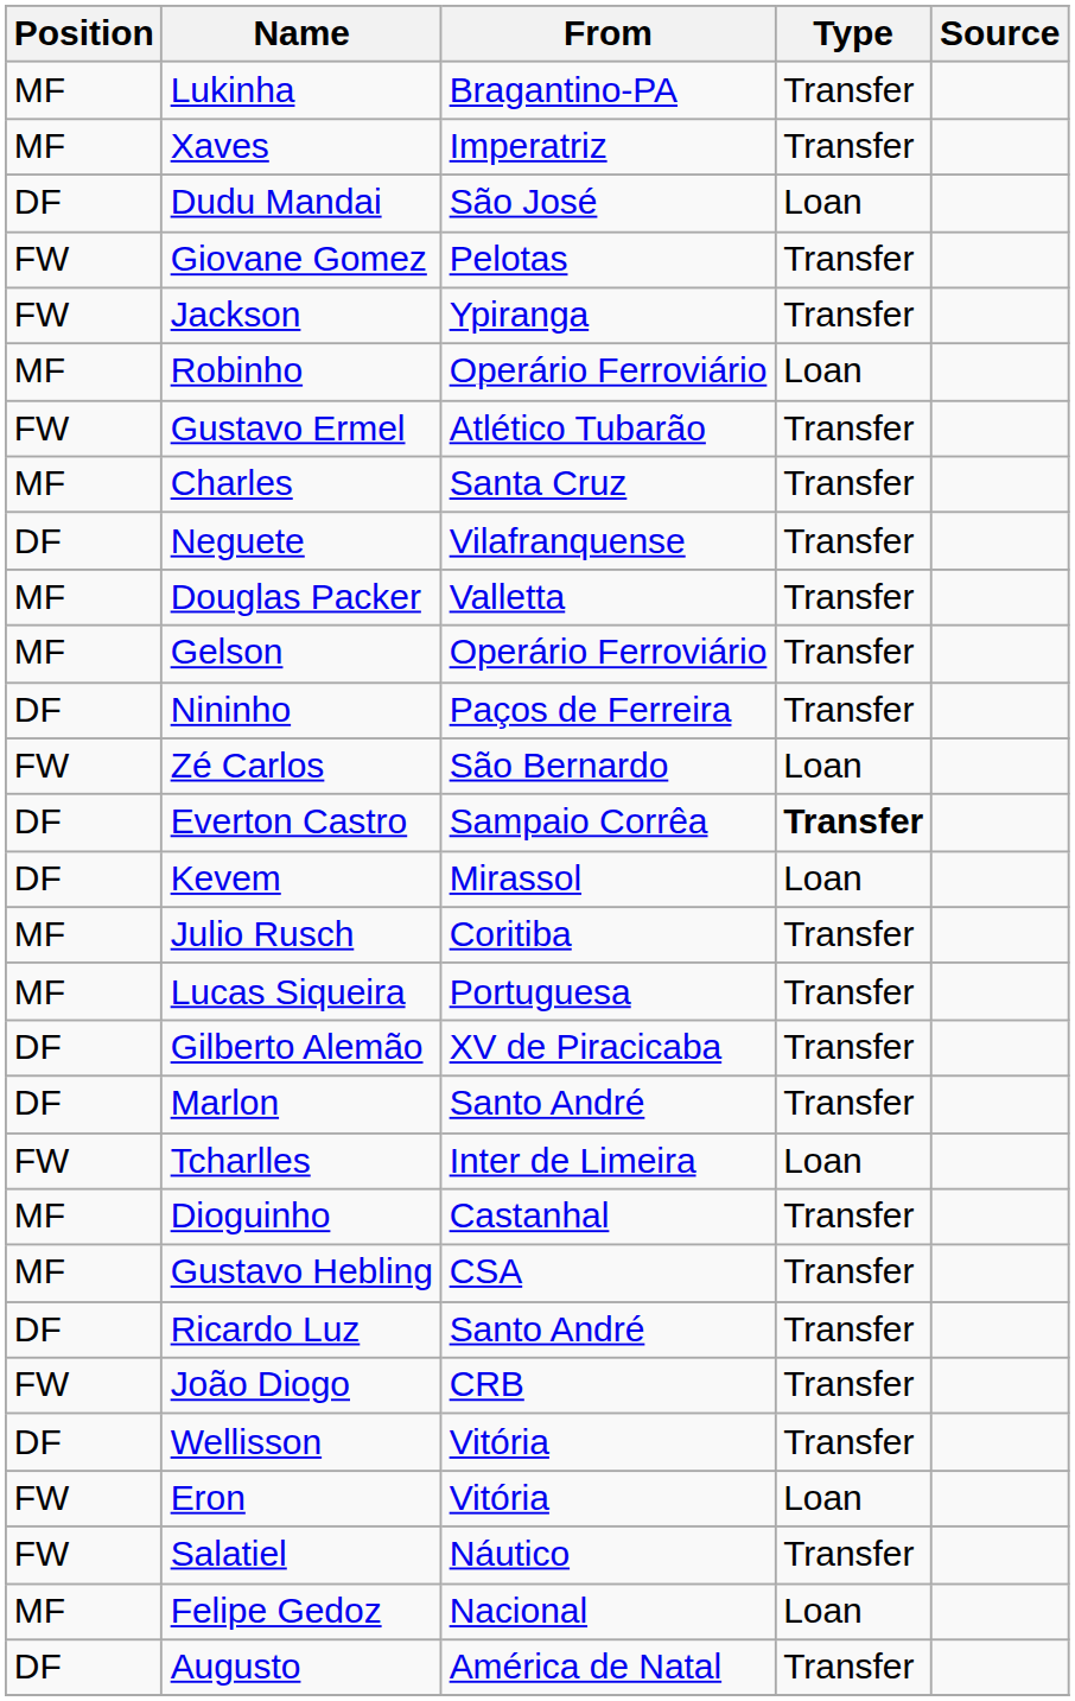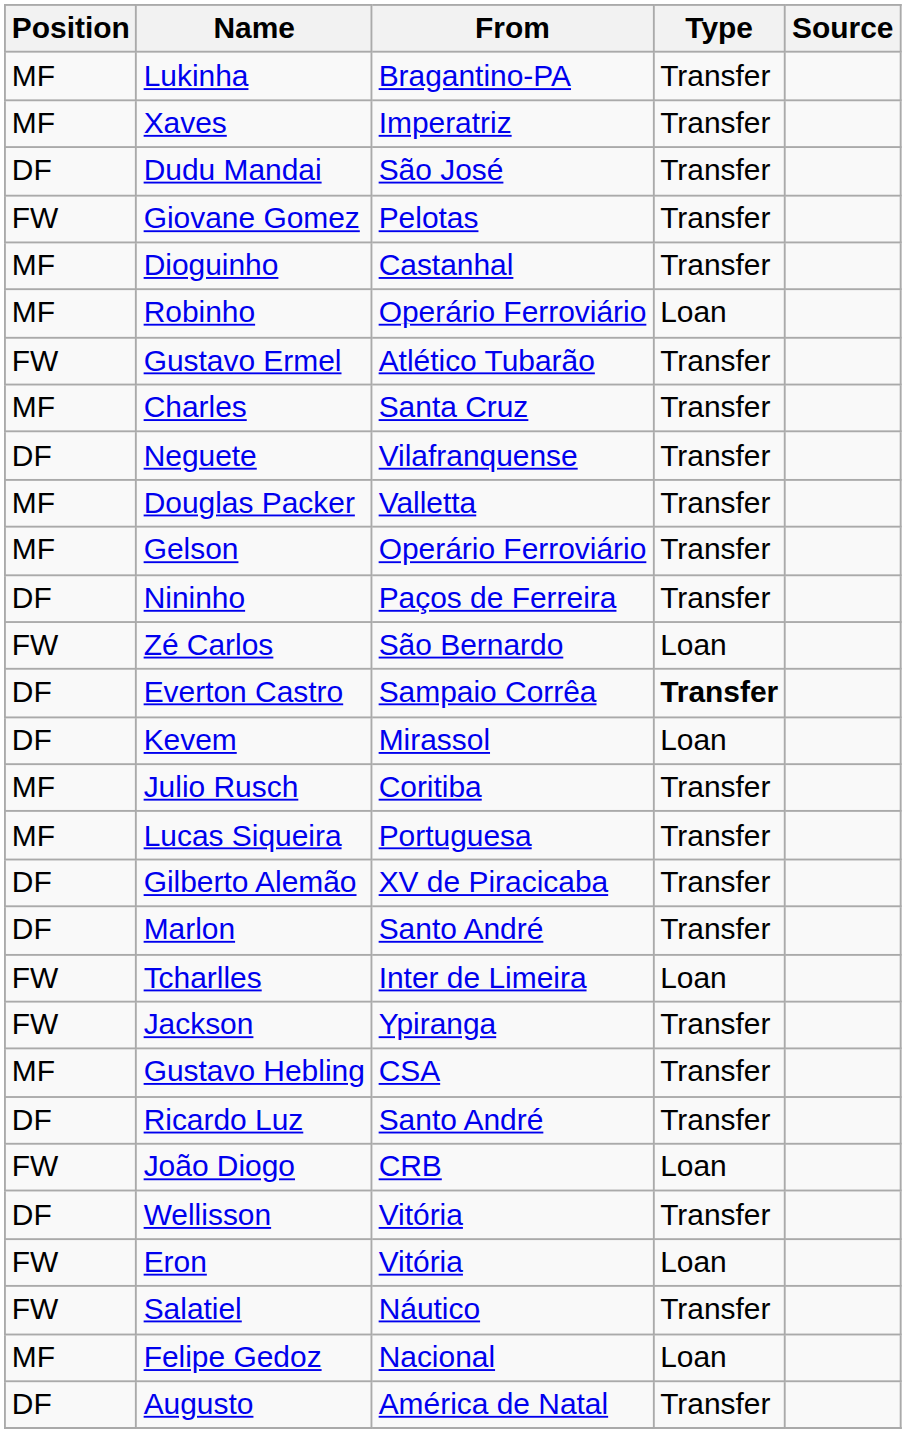 <table class="wikitable" style="text-align:"width:100px"; font-size:95%; width:35%;">
 <tr>
 <th style="background:#00000; color:black; text-align:center;">Position</th>
 <th style="background:#00000; color:black; text-align:center;">Name</th>
 <th style="background:#00000; color:black; text-align:center;">From</th>
 <th style="background:#00000; color:black; text-align:center;">Type</th>
 <th style="background:#00000; color:black; text-align:center;">Source</th>
 </tr>
 <tr>
 <td>MF</td>
 <td><a href='#'>Lukinha</a></td>
 <td> <a href='#'>Bragantino-PA</a></td>
 <td>Transfer</td>
 <td></td>
 </tr>
 <tr>
 <td>MF</td>
 <td><a href='#'>Xaves</a></td>
 <td> <a href='#'>Imperatriz</a></td>
 <td>Transfer</td>
 <td></td>
 </tr>
 <tr>
 <td>DF</td>
 <td><a href='#'>Dudu Mandai</a></td>
 <td> <a href='#'>São José</a></td>
-<td>Loan</td>
+<td>Transfer</td>
 <td></td>
 </tr>
 <tr>
 <td>FW</td>
 <td><a href='#'>Giovane Gomez</a></td>
 <td> <a href='#'>Pelotas</a></td>
 <td>Transfer</td>
 <td></td>
 </tr>
 <tr>
-<td>FW</td>
-<td><a href='#'>Jackson</a></td>
-<td> <a href='#'>Ypiranga</a></td>
+<td>MF</td>
+<td><a href='#'>Dioguinho</a></td>
+<td> <a href='#'>Castanhal</a></td>
 <td>Transfer</td>
 <td></td>
 </tr>
 <tr>
 <td>MF</td>
 <td><a href='#'>Robinho</a></td>
 <td> <a href='#'>Operário Ferroviário</a></td>
 <td>Loan</td>
 <td></td>
 </tr>
 <tr>
 <td>FW</td>
 <td><a href='#'>Gustavo Ermel</a></td>
 <td> <a href='#'>Atlético Tubarão</a></td>
 <td>Transfer</td>
 <td></td>
 </tr>
 <tr>
 <td>MF</td>
 <td><a href='#'>Charles</a></td>
 <td> <a href='#'>Santa Cruz</a></td>
 <td>Transfer</td>
 <td></td>
 </tr>
 <tr>
 <td>DF</td>
 <td><a href='#'>Neguete</a></td>
 <td> <a href='#'>Vilafranquense</a></td>
 <td>Transfer</td>
 <td></td>
 </tr>
 <tr>
 <td>MF</td>
 <td><a href='#'>Douglas Packer</a></td>
 <td> <a href='#'>Valletta</a></td>
 <td>Transfer</td>
 <td></td>
 </tr>
 <tr>
 <td>MF</td>
 <td><a href='#'>Gelson</a></td>
 <td> <a href='#'>Operário Ferroviário</a></td>
 <td>Transfer</td>
 <td></td>
 </tr>
 <tr>
 <td>DF</td>
 <td><a href='#'>Nininho</a></td>
 <td> <a href='#'>Paços de Ferreira</a></td>
 <td>Transfer</td>
 <td></td>
 </tr>
 <tr>
 <td>FW</td>
 <td><a href='#'>Zé Carlos</a></td>
 <td> <a href='#'>São Bernardo</a></td>
 <td>Loan</td>
 <td></td>
 </tr>
 <tr>
 <td>DF</td>
 <td><a href='#'>Everton Castro</a></td>
 <td> <a href='#'>Sampaio Corrêa</a></td>
 <td><strong>Transfer</strong></td>
 <td></td>
 </tr>
 <tr>
 <td>DF</td>
 <td><a href='#'>Kevem</a></td>
 <td> <a href='#'>Mirassol</a></td>
 <td>Loan</td>
 <td></td>
 </tr>
 <tr>
 <td>MF</td>
 <td><a href='#'>Julio Rusch</a></td>
 <td> <a href='#'>Coritiba</a></td>
 <td>Transfer</td>
 <td></td>
 </tr>
 <tr>
 <td>MF</td>
 <td><a href='#'>Lucas Siqueira</a></td>
 <td> <a href='#'>Portuguesa</a></td>
 <td>Transfer</td>
 <td></td>
 </tr>
 <tr>
 <td>DF</td>
 <td><a href='#'>Gilberto Alemão</a></td>
 <td> <a href='#'>XV de Piracicaba</a></td>
 <td>Transfer</td>
 <td></td>
 </tr>
 <tr>
 <td>DF</td>
 <td><a href='#'>Marlon</a></td>
 <td> <a href='#'>Santo André</a></td>
 <td>Transfer</td>
 <td></td>
 </tr>
 <tr>
 <td>FW</td>
 <td><a href='#'>Tcharlles</a></td>
 <td> <a href='#'>Inter de Limeira</a></td>
 <td>Loan</td>
 <td></td>
 </tr>
 <tr>
-<td>MF</td>
-<td><a href='#'>Dioguinho</a></td>
-<td> <a href='#'>Castanhal</a></td>
+<td>FW</td>
+<td><a href='#'>Jackson</a></td>
+<td> <a href='#'>Ypiranga</a></td>
 <td>Transfer</td>
 <td></td>
 </tr>
 <tr>
 <td>MF</td>
 <td><a href='#'>Gustavo Hebling</a></td>
 <td> <a href='#'>CSA</a></td>
 <td>Transfer</td>
 <td></td>
 </tr>
 <tr>
 <td>DF</td>
 <td><a href='#'>Ricardo Luz</a></td>
 <td> <a href='#'>Santo André</a></td>
 <td>Transfer</td>
 <td></td>
 </tr>
 <tr>
 <td>FW</td>
 <td><a href='#'>João Diogo</a></td>
 <td> <a href='#'>CRB</a></td>
-<td>Transfer</td>
+<td>Loan</td>
 <td></td>
 </tr>
 <tr>
 <td>DF</td>
 <td><a href='#'>Wellisson</a></td>
 <td> <a href='#'>Vitória</a></td>
 <td>Transfer</td>
 <td></td>
 </tr>
 <tr>
 <td>FW</td>
 <td><a href='#'>Eron</a></td>
 <td> <a href='#'>Vitória</a></td>
 <td>Loan</td>
 <td></td>
 </tr>
 <tr>
 <td>FW</td>
 <td><a href='#'>Salatiel</a></td>
 <td> <a href='#'>Náutico</a></td>
 <td>Transfer</td>
 <td></td>
 </tr>
 <tr>
 <td>MF</td>
 <td><a href='#'>Felipe Gedoz</a></td>
 <td> <a href='#'>Nacional</a></td>
 <td>Loan</td>
 <td></td>
 </tr>
 <tr>
 <td>DF</td>
 <td><a href='#'>Augusto</a></td>
 <td> <a href='#'>América de Natal</a></td>
 <td>Transfer</td>
 <td></td>
 </tr>
 <tr>
 </tr>
 </table>
